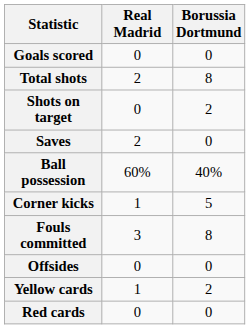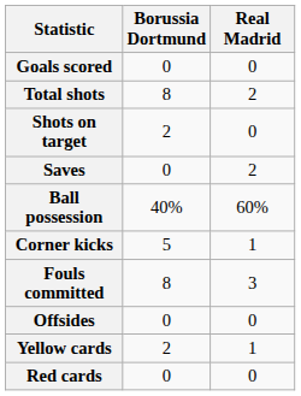 <table class="wikitable plainrowheaders" style="text-align:center">
 <tr>
 <th scope="col" style="width:100px">Statistic</th>
+<th scope="col" style="width:70px">Borussia Dortmund</th>
 <th scope="col" style="width:70px">Real Madrid</th>
-<th scope="col" style="width:70px">Borussia Dortmund</th>
 </tr>
 <tr>
 <th scope=row>Goals scored</th>
 <td>0</td>
 <td>0</td>
 </tr>
 <tr>
 <th scope=row>Total shots</th>
+<td>8</td>
 <td>2</td>
-<td>8</td>
 </tr>
 <tr>
 <th scope=row>Shots on target</th>
+<td>2</td>
+<td>0</td>
+</tr>
+<tr>
+<th scope=row>Saves</th>
 <td>0</td>
 <td>2</td>
 </tr>
 <tr>
-<th scope=row>Saves</th>
-<td>2</td>
-<td>0</td>
-</tr>
-<tr>
 <th scope=row>Ball possession</th>
+<td>40%</td>
 <td>60%</td>
-<td>40%</td>
 </tr>
 <tr>
 <th scope=row>Corner kicks</th>
+<td>5</td>
 <td>1</td>
-<td>5</td>
 </tr>
 <tr>
 <th scope=row>Fouls committed</th>
+<td>8</td>
 <td>3</td>
-<td>8</td>
 </tr>
 <tr>
 <th scope=row>Offsides</th>
 <td>0</td>
 <td>0</td>
 </tr>
 <tr>
 <th scope=row>Yellow cards</th>
+<td>2</td>
 <td>1</td>
-<td>2</td>
 </tr>
 <tr>
 <th scope=row>Red cards</th>
 <td>0</td>
 <td>0</td>
 </tr>
 </table>
